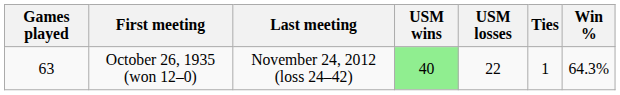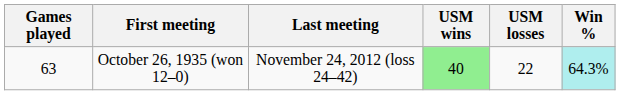 <table class="wikitable" style="margin:1em auto;">
 <tr>
 <th>Games played</th>
 <th>First meeting</th>
 <th>Last meeting</th>
 <th>USM wins</th>
 <th>USM losses</th>
-<th>Ties</th>
 <th>Win %</th>
 </tr>
 <tr style="text-align:center;">
 <td>63</td>
 <td>October 26, 1935 (won 12–0)</td>
 <td>November 24, 2012 (loss 24–42)</td>
 <td style="background: lightgreen;">40</td>
 <td>22</td>
-<td>1</td>
-<td>64.3%</td>
+<td style="background: paleturquoise;">64.3%</td>
 </tr>
 </table>
